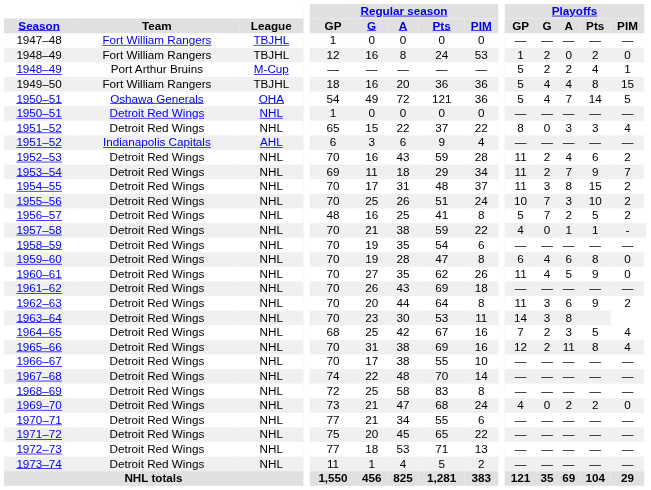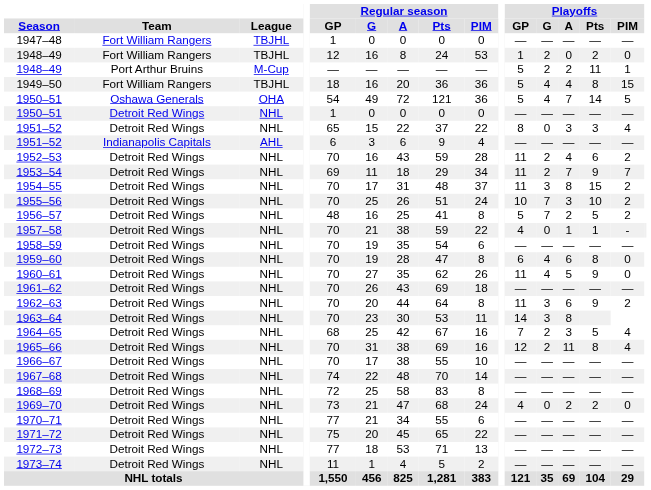 <table border="0" cellpadding="1" cellspacing="0" style="text-align:center; width:55em">
 <tr bgcolor="#e0e0e0">
 <th colspan="3" bgcolor="#ffffff"> </th>
 <th rowspan="99" bgcolor="#ffffff"> </th>
 <th colspan="5"><a href='#'>Regular season</a></th>
 <th rowspan="99" bgcolor="#ffffff"> </th>
 <th colspan="5"><a href='#'>Playoffs</a></th>
 </tr>
 <tr bgcolor="#e0e0e0">
 <th><a href='#'>Season</a></th>
 <th>Team</th>
 <th>League</th>
 <th>GP</th>
 <th><a href='#'>G</a></th>
 <th><a href='#'>A</a></th>
 <th><a href='#'>Pts</a></th>
 <th><a href='#'>PIM</a></th>
 <th>GP</th>
 <th>G</th>
 <th>A</th>
 <th>Pts</th>
 <th>PIM</th>
 </tr>
 <tr>
 <td>1947–48</td>
 <td><a href='#'>Fort William Rangers</a></td>
 <td><a href='#'>TBJHL</a></td>
 <td>1</td>
 <td>0</td>
 <td>0</td>
 <td>0</td>
 <td>0</td>
 <td>—</td>
 <td>—</td>
 <td>—</td>
 <td>—</td>
 <td>—</td>
 </tr>
 <tr bgcolor="#f0f0f0">
 <td>1948–49</td>
 <td>Fort William Rangers</td>
 <td>TBJHL</td>
 <td>12</td>
 <td>16</td>
 <td>8</td>
 <td>24</td>
 <td>53</td>
 <td>1</td>
 <td>2</td>
 <td>0</td>
 <td>2</td>
 <td>0</td>
 </tr>
 <tr>
 <td><a href='#'>1948–49</a></td>
 <td>Port Arthur Bruins</td>
 <td><a href='#'>M-Cup</a></td>
 <td>—</td>
 <td>—</td>
 <td>—</td>
 <td>—</td>
 <td>—</td>
 <td>5</td>
 <td>2</td>
 <td>2</td>
-<td>4</td>
+<td>11</td>
 <td>1</td>
 </tr>
 <tr bgcolor="#f0f0f0">
 <td>1949–50</td>
 <td>Fort William Rangers</td>
 <td>TBJHL</td>
 <td>18</td>
 <td>16</td>
 <td>20</td>
 <td>36</td>
 <td>36</td>
 <td>5</td>
 <td>4</td>
 <td>4</td>
 <td>8</td>
 <td>15</td>
 </tr>
 <tr>
 <td><a href='#'>1950–51</a></td>
 <td><a href='#'>Oshawa Generals</a></td>
 <td><a href='#'>OHA</a></td>
 <td>54</td>
 <td>49</td>
 <td>72</td>
 <td>121</td>
 <td>36</td>
 <td>5</td>
 <td>4</td>
 <td>7</td>
 <td>14</td>
 <td>5</td>
 </tr>
 <tr bgcolor="#f0f0f0">
 <td><a href='#'>1950–51</a></td>
 <td><a href='#'>Detroit Red Wings</a></td>
 <td><a href='#'>NHL</a></td>
 <td>1</td>
 <td>0</td>
 <td>0</td>
 <td>0</td>
 <td>0</td>
 <td>—</td>
 <td>—</td>
 <td>—</td>
 <td>—</td>
 <td>—</td>
 </tr>
 <tr>
 <td><a href='#'>1951–52</a></td>
 <td>Detroit Red Wings</td>
 <td>NHL</td>
 <td>65</td>
 <td>15</td>
 <td>22</td>
 <td>37</td>
 <td>22</td>
 <td>8</td>
 <td>0</td>
 <td>3</td>
 <td>3</td>
 <td>4</td>
 </tr>
 <tr bgcolor="#f0f0f0">
 <td><a href='#'>1951–52</a></td>
 <td><a href='#'>Indianapolis Capitals</a></td>
 <td><a href='#'>AHL</a></td>
 <td>6</td>
 <td>3</td>
 <td>6</td>
 <td>9</td>
 <td>4</td>
 <td>—</td>
 <td>—</td>
 <td>—</td>
 <td>—</td>
 <td>—</td>
 </tr>
 <tr>
 <td><a href='#'>1952–53</a></td>
 <td>Detroit Red Wings</td>
 <td>NHL</td>
 <td>70</td>
 <td>16</td>
 <td>43</td>
 <td>59</td>
 <td>28</td>
 <td>11</td>
 <td>2</td>
 <td>4</td>
 <td>6</td>
 <td>2</td>
 </tr>
 <tr bgcolor="#f0f0f0">
 <td><a href='#'>1953–54</a></td>
 <td>Detroit Red Wings</td>
 <td>NHL</td>
 <td>69</td>
 <td>11</td>
 <td>18</td>
 <td>29</td>
 <td>34</td>
 <td>11</td>
 <td>2</td>
 <td>7</td>
 <td>9</td>
 <td>7</td>
 </tr>
 <tr>
 <td><a href='#'>1954–55</a></td>
 <td>Detroit Red Wings</td>
 <td>NHL</td>
 <td>70</td>
 <td>17</td>
 <td>31</td>
 <td>48</td>
 <td>37</td>
 <td>11</td>
 <td>3</td>
 <td>8</td>
 <td>15</td>
 <td>2</td>
 </tr>
 <tr bgcolor="#f0f0f0">
 <td><a href='#'>1955–56</a></td>
 <td>Detroit Red Wings</td>
 <td>NHL</td>
 <td>70</td>
 <td>25</td>
 <td>26</td>
 <td>51</td>
 <td>24</td>
 <td>10</td>
 <td>7</td>
 <td>3</td>
 <td>10</td>
 <td>2</td>
 </tr>
 <tr>
 <td><a href='#'>1956–57</a></td>
 <td>Detroit Red Wings</td>
 <td>NHL</td>
 <td>48</td>
 <td>16</td>
 <td>25</td>
 <td>41</td>
 <td>8</td>
 <td>5</td>
 <td>7</td>
 <td>2</td>
 <td>5</td>
 <td>2</td>
 </tr>
 <tr bgcolor="#f0f0f0">
 <td><a href='#'>1957–58</a></td>
 <td>Detroit Red Wings</td>
 <td>NHL</td>
 <td>70</td>
 <td>21</td>
 <td>38</td>
 <td>59</td>
 <td>22</td>
 <td>4</td>
 <td>0</td>
 <td>1</td>
 <td>1</td>
 <td>-</td>
 <td></td>
 </tr>
 <tr>
 <td><a href='#'>1958–59</a></td>
 <td>Detroit Red Wings</td>
 <td>NHL</td>
 <td>70</td>
 <td>19</td>
 <td>35</td>
 <td>54</td>
 <td>6</td>
 <td>—</td>
 <td>—</td>
 <td>—</td>
 <td>—</td>
 <td>—</td>
 </tr>
 <tr bgcolor="#f0f0f0">
 <td><a href='#'>1959–60</a></td>
 <td>Detroit Red Wings</td>
 <td>NHL</td>
 <td>70</td>
 <td>19</td>
 <td>28</td>
 <td>47</td>
 <td>8</td>
 <td>6</td>
 <td>4</td>
 <td>6</td>
 <td>8</td>
 <td>0</td>
 </tr>
 <tr>
 <td><a href='#'>1960–61</a></td>
 <td>Detroit Red Wings</td>
 <td>NHL</td>
 <td>70</td>
 <td>27</td>
 <td>35</td>
 <td>62</td>
 <td>26</td>
 <td>11</td>
 <td>4</td>
 <td>5</td>
 <td>9</td>
 <td>0</td>
 </tr>
 <tr bgcolor="#f0f0f0">
 <td><a href='#'>1961–62</a></td>
 <td>Detroit Red Wings</td>
 <td>NHL</td>
 <td>70</td>
 <td>26</td>
 <td>43</td>
 <td>69</td>
 <td>18</td>
 <td>—</td>
 <td>—</td>
 <td>—</td>
 <td>—</td>
 <td>—</td>
 </tr>
 <tr>
 <td><a href='#'>1962–63</a></td>
 <td>Detroit Red Wings</td>
 <td>NHL</td>
 <td>70</td>
 <td>20</td>
 <td>44</td>
 <td>64</td>
 <td>8</td>
 <td>11</td>
 <td>3</td>
 <td>6</td>
 <td>9</td>
 <td>2</td>
 </tr>
 <tr bgcolor="#f0f0f0">
 <td><a href='#'>1963–64</a></td>
 <td>Detroit Red Wings</td>
 <td>NHL</td>
 <td>70</td>
 <td>23</td>
 <td>30</td>
 <td>53</td>
 <td>11</td>
 <td>14</td>
 <td>3</td>
 <td>8</td>
 <td 11></td>
 </tr>
 <tr>
 <td><a href='#'>1964–65</a></td>
 <td>Detroit Red Wings</td>
 <td>NHL</td>
 <td>68</td>
 <td>25</td>
 <td>42</td>
 <td>67</td>
 <td>16</td>
 <td>7</td>
 <td>2</td>
 <td>3</td>
 <td>5</td>
 <td>4</td>
 </tr>
 <tr bgcolor="#f0f0f0">
 <td><a href='#'>1965–66</a></td>
 <td>Detroit Red Wings</td>
 <td>NHL</td>
 <td>70</td>
 <td>31</td>
 <td>38</td>
 <td>69</td>
 <td>16</td>
 <td>12</td>
 <td>2</td>
 <td>11</td>
 <td>8</td>
 <td>4</td>
 </tr>
 <tr>
 <td><a href='#'>1966–67</a></td>
 <td>Detroit Red Wings</td>
 <td>NHL</td>
 <td>70</td>
 <td>17</td>
 <td>38</td>
 <td>55</td>
 <td>10</td>
 <td>—</td>
 <td>—</td>
 <td>—</td>
 <td>—</td>
 <td>—</td>
 </tr>
 <tr bgcolor="#f0f0f0">
 <td><a href='#'>1967–68</a></td>
 <td>Detroit Red Wings</td>
 <td>NHL</td>
 <td>74</td>
 <td>22</td>
 <td>48</td>
 <td>70</td>
 <td>14</td>
 <td>—</td>
 <td>—</td>
 <td>—</td>
 <td>—</td>
 <td>—</td>
 </tr>
 <tr>
 <td><a href='#'>1968–69</a></td>
 <td>Detroit Red Wings</td>
 <td>NHL</td>
 <td>72</td>
 <td>25</td>
 <td>58</td>
 <td>83</td>
 <td>8</td>
 <td>—</td>
 <td>—</td>
 <td>—</td>
 <td>—</td>
 <td>—</td>
 </tr>
 <tr bgcolor="#f0f0f0">
 <td><a href='#'>1969–70</a></td>
 <td>Detroit Red Wings</td>
 <td>NHL</td>
 <td>73</td>
 <td>21</td>
 <td>47</td>
 <td>68</td>
 <td>24</td>
 <td>4</td>
 <td>0</td>
 <td>2</td>
 <td>2</td>
 <td>0</td>
 </tr>
 <tr>
 <td><a href='#'>1970–71</a></td>
 <td>Detroit Red Wings</td>
 <td>NHL</td>
 <td>77</td>
 <td>21</td>
 <td>34</td>
 <td>55</td>
 <td>6</td>
 <td>—</td>
 <td>—</td>
 <td>—</td>
 <td>—</td>
 <td>—</td>
 </tr>
 <tr bgcolor="#f0f0f0">
 <td><a href='#'>1971–72</a></td>
 <td>Detroit Red Wings</td>
 <td>NHL</td>
 <td>75</td>
 <td>20</td>
 <td>45</td>
 <td>65</td>
 <td>22</td>
 <td>—</td>
 <td>—</td>
 <td>—</td>
 <td>—</td>
 <td>—</td>
 </tr>
 <tr>
 <td><a href='#'>1972–73</a></td>
 <td>Detroit Red Wings</td>
 <td>NHL</td>
 <td>77</td>
 <td>18</td>
 <td>53</td>
 <td>71</td>
 <td>13</td>
 <td>—</td>
 <td>—</td>
 <td>—</td>
 <td>—</td>
 <td>—</td>
 </tr>
 <tr bgcolor="#f0f0f0">
 <td><a href='#'>1973–74</a></td>
 <td>Detroit Red Wings</td>
 <td>NHL</td>
 <td>11</td>
 <td>1</td>
 <td>4</td>
 <td>5</td>
 <td>2</td>
 <td>—</td>
 <td>—</td>
 <td>—</td>
 <td>—</td>
 <td>—</td>
 </tr>
 <tr bgcolor="#e0e0e0">
 <th colspan="3">NHL totals</th>
 <th>1,550</th>
 <th>456</th>
 <th>825</th>
 <th>1,281</th>
 <th>383</th>
 <th>121</th>
 <th>35</th>
 <th>69</th>
 <th>104</th>
 <th>29</th>
 </tr>
 </table>
